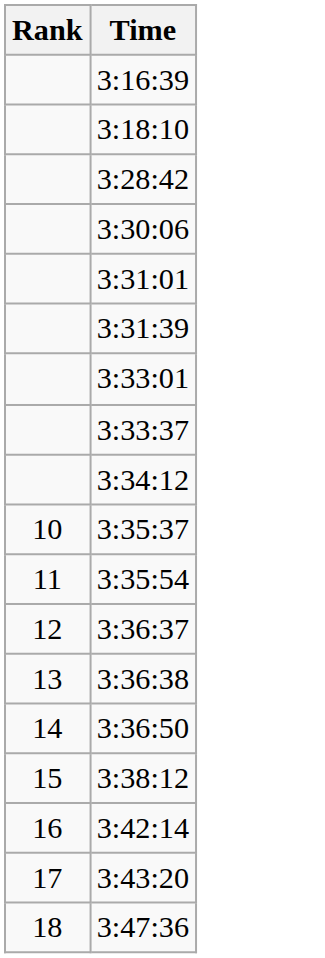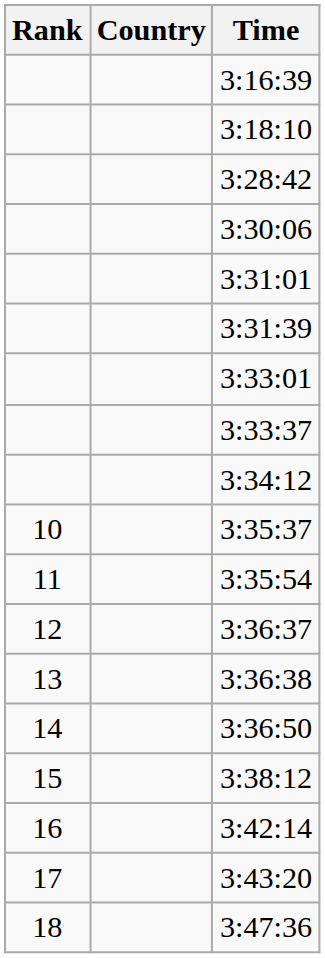 <table class="wikitable sortable"  style="text-align:center; font-size:95%;">
 <tr>
 <th>Rank</th>
+<th>Country</th>
 <th>Time</th>
 </tr>
 <tr>
 <td></td>
+<td align=left></td>
 <td>3:16:39</td>
 </tr>
 <tr>
 <td></td>
+<td align=left></td>
 <td>3:18:10</td>
 </tr>
 <tr>
 <td></td>
+<td align=left></td>
 <td>3:28:42</td>
 </tr>
 <tr>
 <td></td>
+<td align=left></td>
 <td>3:30:06</td>
 </tr>
 <tr>
 <td></td>
+<td align=left></td>
 <td>3:31:01</td>
 </tr>
 <tr>
 <td></td>
+<td align=left></td>
 <td>3:31:39</td>
 </tr>
 <tr>
 <td></td>
+<td align=left></td>
 <td>3:33:01</td>
 </tr>
 <tr>
 <td></td>
+<td align=left></td>
 <td>3:33:37</td>
 </tr>
 <tr>
 <td></td>
+<td align=left></td>
 <td>3:34:12</td>
 </tr>
 <tr>
 <td>10</td>
+<td align=left></td>
 <td>3:35:37</td>
 </tr>
 <tr>
 <td>11</td>
+<td align=left></td>
 <td>3:35:54</td>
 </tr>
 <tr>
 <td>12</td>
+<td align=left></td>
 <td>3:36:37</td>
 </tr>
 <tr>
 <td>13</td>
+<td align=left></td>
 <td>3:36:38</td>
 </tr>
 <tr>
 <td>14</td>
+<td align=left></td>
 <td>3:36:50</td>
 </tr>
 <tr>
 <td>15</td>
+<td align=left></td>
 <td>3:38:12</td>
 </tr>
 <tr>
 <td>16</td>
+<td align=left></td>
 <td>3:42:14</td>
 </tr>
 <tr>
 <td>17</td>
+<td align=left></td>
 <td>3:43:20</td>
 </tr>
 <tr>
 <td>18</td>
+<td align=left></td>
 <td>3:47:36</td>
 </tr>
 </table>
